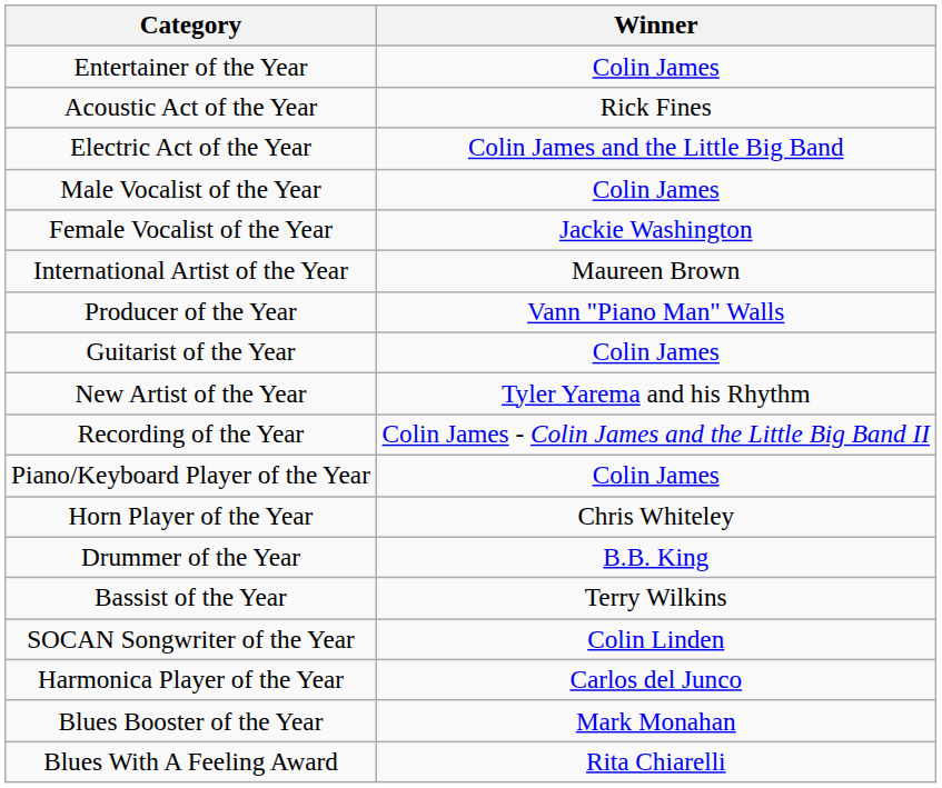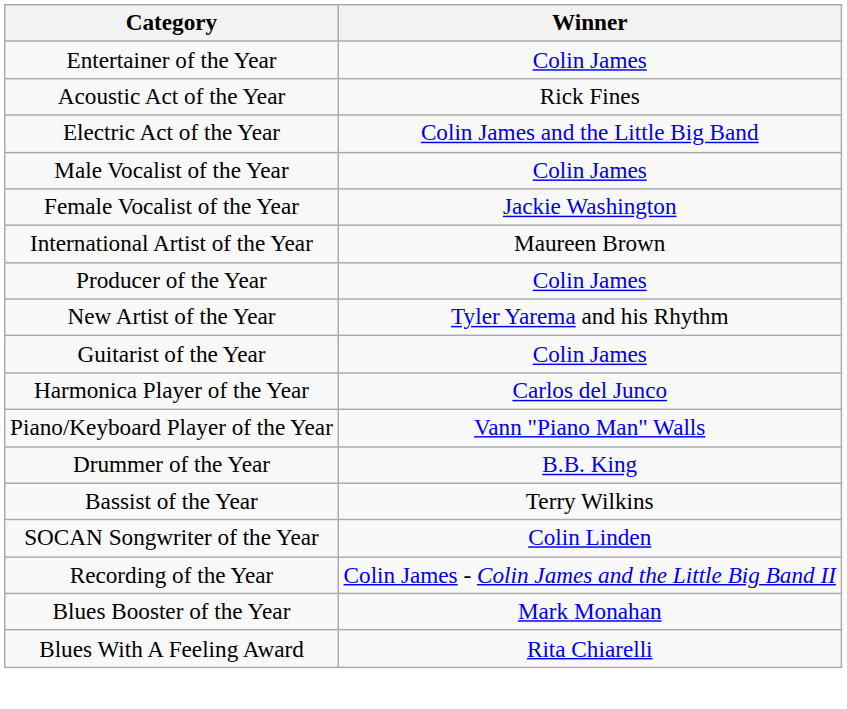 <table class="wikitable sortable" style="text-align:center">
 <tr>
 <th>Category</th>
 <th>Winner</th>
 </tr>
 <tr>
 <td>Entertainer of the Year</td>
 <td><a href='#'>Colin James</a></td>
 </tr>
 <tr>
 <td>Acoustic Act of the Year</td>
 <td>Rick Fines</td>
 </tr>
 <tr>
 <td>Electric Act of the Year</td>
 <td><a href='#'>Colin James and the Little Big Band</a></td>
 </tr>
 <tr>
 <td>Male Vocalist of the Year</td>
 <td><a href='#'>Colin James</a></td>
 </tr>
 <tr>
 <td>Female Vocalist of the Year</td>
 <td><a href='#'>Jackie Washington</a></td>
 </tr>
 <tr>
 <td>International Artist of the Year</td>
 <td>Maureen Brown</td>
 </tr>
 <tr>
 <td>Producer of the Year</td>
-<td><a href='#'>Vann "Piano Man" Walls</a></td>
-</tr>
-<tr>
-<td>Guitarist of the Year</td>
 <td><a href='#'>Colin James</a></td>
 </tr>
 <tr>
 <td>New Artist of the Year</td>
 <td><a href='#'>Tyler Yarema</a> and his Rhythm</td>
 </tr>
 <tr>
-<td>Recording of the Year</td>
-<td><a href='#'>Colin James</a> - <em><a href='#'>Colin James and the Little Big Band II</a></em></td>
+<td>Guitarist of the Year</td>
+<td><a href='#'>Colin James</a></td>
+</tr>
+<tr>
+<td>Harmonica Player of the Year</td>
+<td><a href='#'>Carlos del Junco</a></td>
 </tr>
 <tr>
 <td>Piano/Keyboard Player of the Year</td>
-<td><a href='#'>Colin James</a></td>
-</tr>
-<tr>
-<td>Horn Player of the Year</td>
-<td>Chris Whiteley</td>
+<td><a href='#'>Vann "Piano Man" Walls</a></td>
 </tr>
 <tr>
 <td>Drummer of the Year</td>
 <td><a href='#'>B.B. King</a></td>
 </tr>
 <tr>
 <td>Bassist of the Year</td>
 <td>Terry Wilkins</td>
 </tr>
 <tr>
 <td>SOCAN Songwriter of the Year</td>
 <td><a href='#'>Colin Linden</a></td>
 </tr>
 <tr>
-<td>Harmonica Player of the Year</td>
-<td><a href='#'>Carlos del Junco</a></td>
+<td>Recording of the Year</td>
+<td><a href='#'>Colin James</a> - <em><a href='#'>Colin James and the Little Big Band II</a></em></td>
 </tr>
 <tr>
 <td>Blues Booster of the Year</td>
 <td><a href='#'>Mark Monahan</a></td>
 </tr>
 <tr>
 <td>Blues With A Feeling Award</td>
 <td><a href='#'>Rita Chiarelli</a></td>
 </tr>
 </table>
